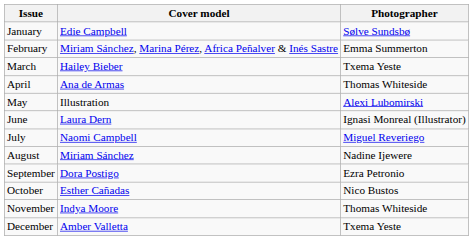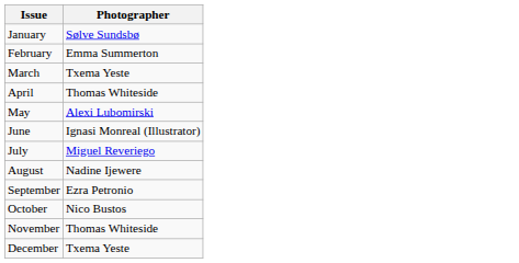 <table class="wikitable">
 <tr>
 <th>Issue</th>
-<th>Cover model</th>
 <th>Photographer</th>
 </tr>
 <tr>
 <td>January</td>
-<td><a href='#'>Edie Campbell</a></td>
 <td><a href='#'>Sølve Sundsbø</a></td>
 </tr>
 <tr>
 <td>February</td>
-<td><a href='#'>Miriam Sánchez</a>, <a href='#'>Marina Pérez</a>, <a href='#'>Africa Peñalver</a> & <a href='#'>Inés Sastre</a></td>
 <td>Emma Summerton</td>
 </tr>
 <tr>
 <td>March</td>
-<td><a href='#'>Hailey Bieber</a></td>
 <td>Txema Yeste</td>
 </tr>
 <tr>
 <td>April</td>
-<td><a href='#'>Ana de Armas</a></td>
 <td>Thomas Whiteside</td>
 </tr>
 <tr>
 <td>May</td>
-<td>Illustration</td>
 <td><a href='#'>Alexi Lubomirski</a></td>
 </tr>
 <tr>
 <td>June</td>
-<td><a href='#'>Laura Dern</a></td>
 <td>Ignasi Monreal (Illustrator)</td>
 </tr>
 <tr>
 <td>July</td>
-<td><a href='#'>Naomi Campbell</a></td>
 <td><a href='#'>Miguel Reveriego</a></td>
 </tr>
 <tr>
 <td>August</td>
-<td><a href='#'>Miriam Sánchez</a></td>
 <td>Nadine Ijewere</td>
 </tr>
 <tr>
 <td>September</td>
-<td><a href='#'>Dora Postigo</a></td>
 <td>Ezra Petronio</td>
 </tr>
 <tr>
 <td>October</td>
-<td><a href='#'>Esther Cañadas</a></td>
 <td>Nico Bustos</td>
 </tr>
 <tr>
 <td>November</td>
-<td><a href='#'>Indya Moore</a></td>
 <td>Thomas Whiteside</td>
 </tr>
 <tr>
 <td>December</td>
-<td><a href='#'>Amber Valletta</a></td>
 <td>Txema Yeste</td>
 </tr>
 </table>
